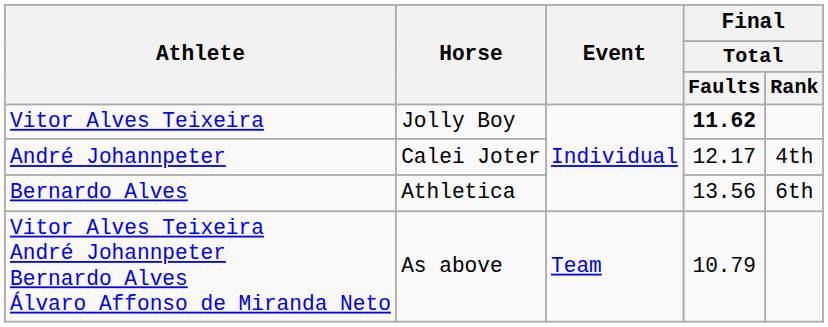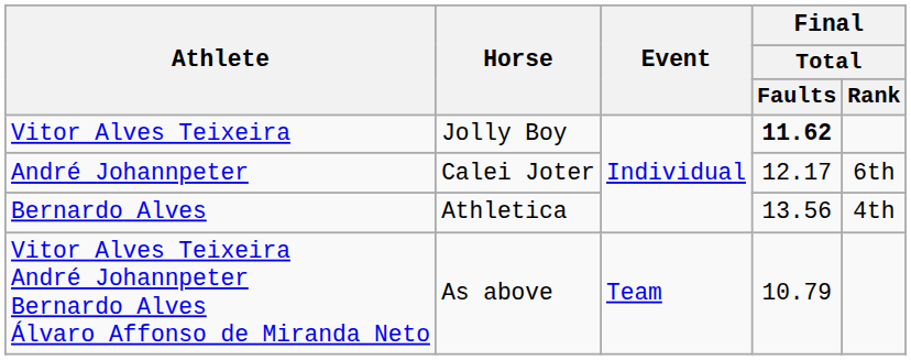 <table class=wikitable style=font-size:90%;text-align:center>
 <tr>
 <th rowspan=3>Athlete</th>
 <th rowspan=3>Horse</th>
 <th rowspan=3>Event</th>
 <th colspan=2>Final</th>
 </tr>
 <tr style=font-size:95%>
 <th colspan=2>Total</th>
 </tr>
 <tr style=font-size:95%>
 <th>Faults</th>
 <th>Rank</th>
 </tr>
 <tr>
 <td align=left><a href='#'>Vitor Alves Teixeira</a></td>
 <td align=left>Jolly Boy</td>
 <td align=left rowspan=3><a href='#'>Individual</a></td>
 <td><strong>11.62</strong></td>
 <td></td>
 </tr>
 <tr>
 <td align=left><a href='#'>André Johannpeter</a></td>
 <td align=left>Calei Joter</td>
 <td>12.17</td>
-<td>4th</td>
+<td>6th</td>
 </tr>
 <tr>
 <td align=left><a href='#'>Bernardo Alves</a></td>
 <td align=left>Athletica</td>
 <td>13.56</td>
-<td>6th</td>
+<td>4th</td>
 </tr>
 <tr>
 <td align=left><a href='#'>Vitor Alves Teixeira</a><br><a href='#'>André Johannpeter</a><br><a href='#'>Bernardo Alves</a><br><a href='#'>Álvaro Affonso de Miranda Neto</a></td>
 <td align=left>As above</td>
 <td align=left><a href='#'>Team</a></td>
 <td>10.79</td>
 <td></td>
 </tr>
 </table>
